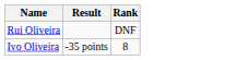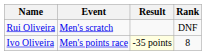 <table class="wikitable sortable">
 <tr>
 <th>Name</th>
+<th>Event</th>
 <th>Result</th>
 <th>Rank</th>
 </tr>
 <tr>
 <td><a href='#'>Rui Oliveira</a></td>
+<td><a href='#'>Men's scratch</a></td>
 <td></td>
 <td align=center>DNF</td>
 </tr>
 <tr>
 <td><a href='#'>Ivo Oliveira</a></td>
-<td>-35 points</td>
+<td><a href='#'>Men's points race</a></td>
+<td style="background: lightyellow;">-35 points</td>
 <td align=center>8</td>
 </tr>
 </table>
